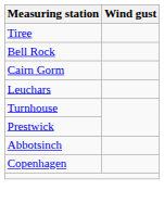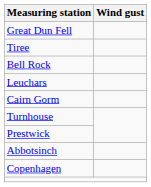 <table class="wikitable sortable">
 <tr>
 <th>Measuring station</th>
 <th>Wind gust</th>
+</tr>
+<tr>
+<td><a href='#'>Great Dun Fell</a></td>
+<td></td>
 </tr>
 <tr>
 <td><a href='#'>Tiree</a></td>
 <td></td>
 </tr>
 <tr>
 <td><a href='#'>Bell Rock</a></td>
 <td></td>
 </tr>
 <tr>
-<td><a href='#'>Cairn Gorm</a></td>
+<td><a href='#'>Leuchars</a></td>
 <td></td>
 </tr>
 <tr>
-<td><a href='#'>Leuchars</a></td>
+<td><a href='#'>Cairn Gorm</a></td>
 <td></td>
 </tr>
 <tr>
 <td><a href='#'>Turnhouse</a></td>
 <td rowspan=2></td>
 </tr>
 <tr>
 <td><a href='#'>Prestwick</a></td>
 </tr>
 <tr>
 <td><a href='#'>Abbotsinch</a></td>
 <td></td>
 </tr>
 <tr>
 <td><a href='#'>Copenhagen</a></td>
 <td></td>
 </tr>
 <tr>
 <td colspan=2></td>
 </tr>
 </table>
